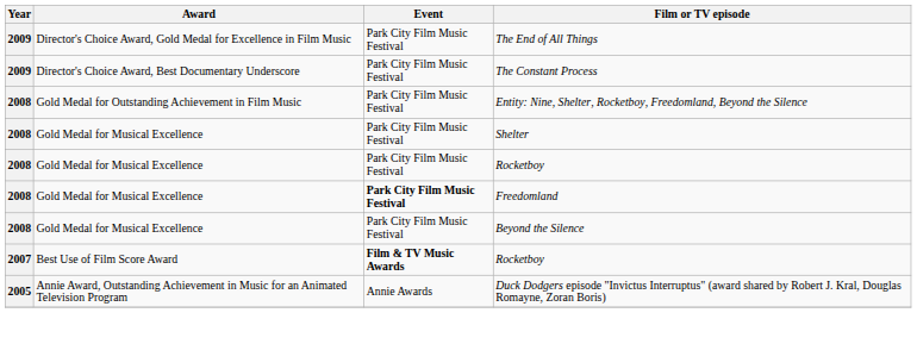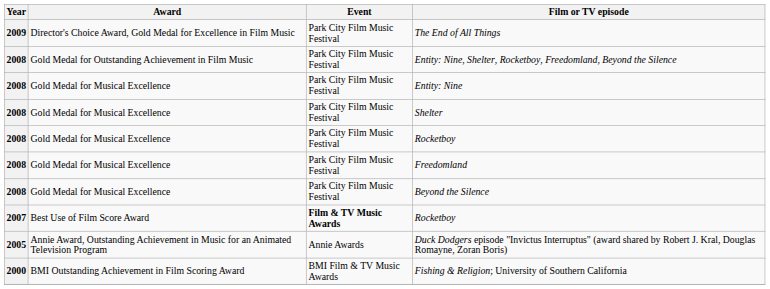 <table class="wikitable">
 <tr>
 <th>Year</th>
 <th>Award</th>
 <th>Event</th>
 <th>Film or TV episode</th>
 </tr>
 <tr>
 <th>2009</th>
 <td>Director's Choice Award, Gold Medal for Excellence in Film Music</td>
 <td>Park City Film Music Festival</td>
 <td><em>The End of All Things</em></td>
 </tr>
 <tr>
-<th>2009</th>
-<td>Director's Choice Award, Best Documentary Underscore</td>
-<td>Park City Film Music Festival</td>
-<td><em>The Constant Process</em></td>
-</tr>
-<tr>
 <th>2008</th>
 <td>Gold Medal for Outstanding Achievement in Film Music</td>
 <td>Park City Film Music Festival</td>
 <td><em>Entity: Nine</em>, <em>Shelter</em>, <em>Rocketboy</em>, <em>Freedomland</em>, <em>Beyond the Silence</em></td>
+</tr>
+<tr>
+<th>2008</th>
+<td>Gold Medal for Musical Excellence</td>
+<td>Park City Film Music Festival</td>
+<td><em>Entity: Nine</em></td>
 </tr>
 <tr>
 <th>2008</th>
 <td>Gold Medal for Musical Excellence</td>
 <td>Park City Film Music Festival</td>
 <td><em>Shelter</em></td>
 </tr>
 <tr>
 <th>2008</th>
 <td>Gold Medal for Musical Excellence</td>
 <td>Park City Film Music Festival</td>
 <td><em>Rocketboy</em></td>
 </tr>
 <tr>
 <th>2008</th>
 <td>Gold Medal for Musical Excellence</td>
-<td><strong>Park City Film Music Festival</strong></td>
+<td>Park City Film Music Festival</td>
 <td><em>Freedomland</em></td>
 </tr>
 <tr>
 <th>2008</th>
 <td>Gold Medal for Musical Excellence</td>
 <td>Park City Film Music Festival</td>
 <td><em>Beyond the Silence</em></td>
 </tr>
 <tr>
 <th>2007</th>
 <td>Best Use of Film Score Award</td>
 <td><strong>Film & TV Music Awards</strong></td>
 <td><em>Rocketboy</em></td>
 </tr>
 <tr>
 <th>2005</th>
 <td>Annie Award, Outstanding Achievement in Music for an Animated Television Program</td>
 <td>Annie Awards</td>
 <td><em>Duck Dodgers</em> episode "Invictus Interruptus" (award shared by Robert J. Kral, Douglas Romayne, Zoran Boris)</td>
 </tr>
 <tr>
+<th>2000</th>
+<td>BMI Outstanding Achievement in Film Scoring Award</td>
+<td>BMI Film & TV Music Awards</td>
+<td><em>Fishing & Religion</em>; University of Southern California</td>
+</tr>
+<tr>
 </tr>
 </table>
